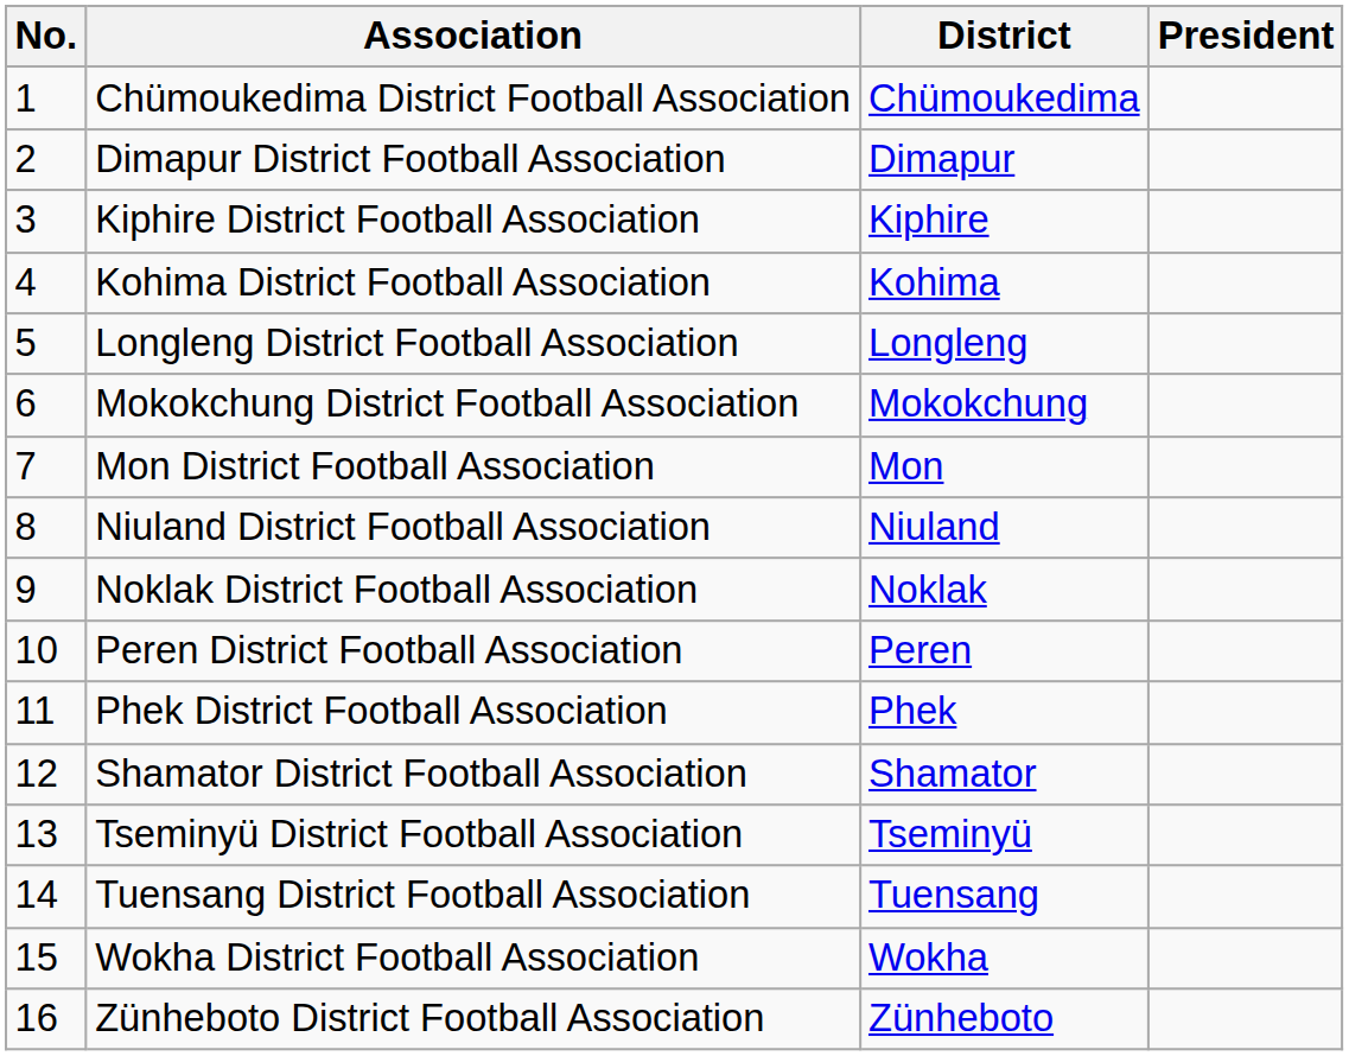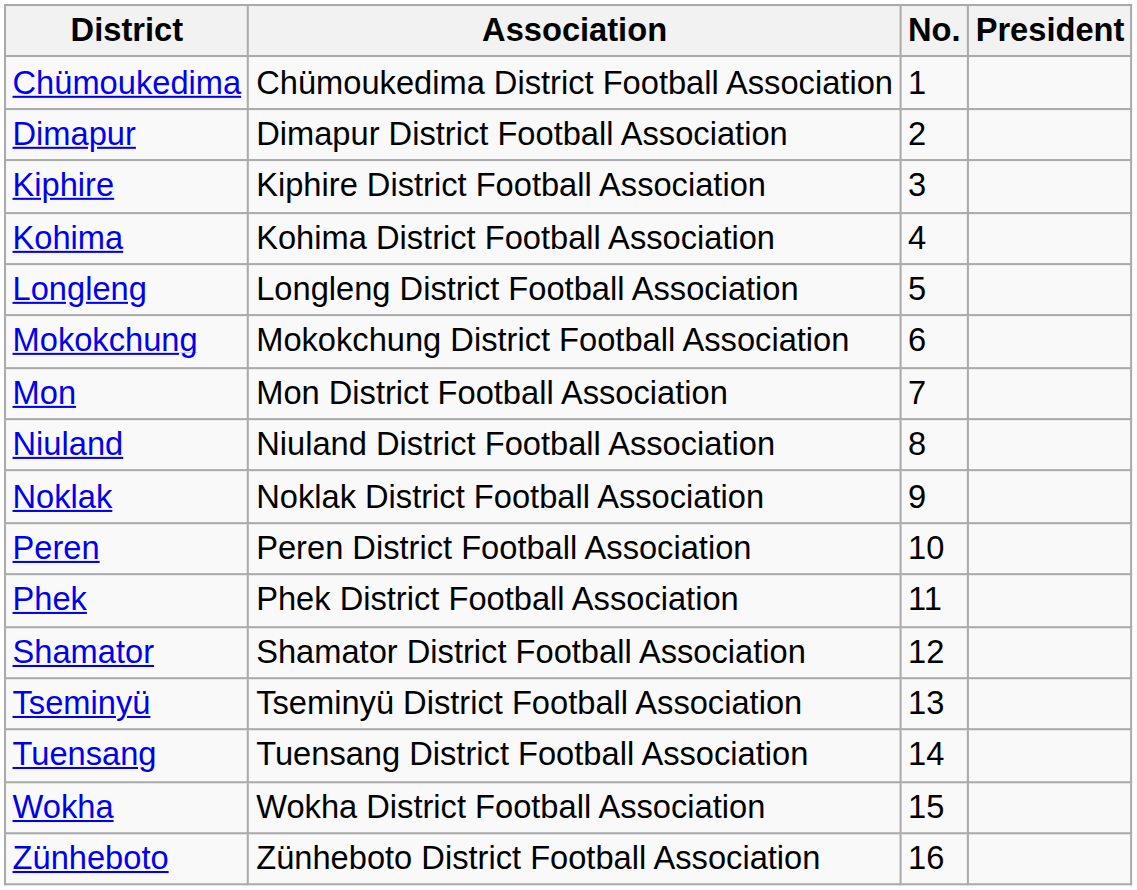 <table class="wikitable sortable">
 <tr>
+<th>District</th>
+<th>Association</th>
 <th>No.</th>
-<th>Association</th>
-<th>District</th>
 <th>President</th>
 </tr>
 <tr>
+<td><a href='#'>Chümoukedima</a></td>
+<td>Chümoukedima District Football Association</td>
 <td>1</td>
-<td>Chümoukedima District Football Association</td>
-<td><a href='#'>Chümoukedima</a></td>
 <td></td>
 </tr>
 <tr>
+<td><a href='#'>Dimapur</a></td>
+<td>Dimapur District Football Association</td>
 <td>2</td>
-<td>Dimapur District Football Association</td>
-<td><a href='#'>Dimapur</a></td>
 <td></td>
 </tr>
 <tr>
+<td><a href='#'>Kiphire</a></td>
+<td>Kiphire District Football Association</td>
 <td>3</td>
-<td>Kiphire District Football Association</td>
-<td><a href='#'>Kiphire</a></td>
 <td></td>
 </tr>
 <tr>
+<td><a href='#'>Kohima</a></td>
+<td>Kohima District Football Association</td>
 <td>4</td>
-<td>Kohima District Football Association</td>
-<td><a href='#'>Kohima</a></td>
 <td></td>
 </tr>
 <tr>
+<td><a href='#'>Longleng</a></td>
+<td>Longleng District Football Association</td>
 <td>5</td>
-<td>Longleng District Football Association</td>
-<td><a href='#'>Longleng</a></td>
 <td></td>
 </tr>
 <tr>
+<td><a href='#'>Mokokchung</a></td>
+<td>Mokokchung District Football Association</td>
 <td>6</td>
-<td>Mokokchung District Football Association</td>
-<td><a href='#'>Mokokchung</a></td>
 <td></td>
 </tr>
 <tr>
+<td><a href='#'>Mon</a></td>
+<td>Mon District Football Association</td>
 <td>7</td>
-<td>Mon District Football Association</td>
-<td><a href='#'>Mon</a></td>
 <td></td>
 </tr>
 <tr>
+<td><a href='#'>Niuland</a></td>
+<td>Niuland District Football Association</td>
 <td>8</td>
-<td>Niuland District Football Association</td>
-<td><a href='#'>Niuland</a></td>
 <td></td>
 </tr>
 <tr>
+<td><a href='#'>Noklak</a></td>
+<td>Noklak District Football Association</td>
 <td>9</td>
-<td>Noklak District Football Association</td>
-<td><a href='#'>Noklak</a></td>
 <td></td>
 </tr>
 <tr>
+<td><a href='#'>Peren</a></td>
+<td>Peren District Football Association</td>
 <td>10</td>
-<td>Peren District Football Association</td>
-<td><a href='#'>Peren</a></td>
 <td></td>
 </tr>
 <tr>
+<td><a href='#'>Phek</a></td>
+<td>Phek District Football Association</td>
 <td>11</td>
-<td>Phek District Football Association</td>
-<td><a href='#'>Phek</a></td>
 <td></td>
 </tr>
 <tr>
+<td><a href='#'>Shamator</a></td>
+<td>Shamator District Football Association</td>
 <td>12</td>
-<td>Shamator District Football Association</td>
-<td><a href='#'>Shamator</a></td>
 <td></td>
 </tr>
 <tr>
+<td><a href='#'>Tseminyü</a></td>
+<td>Tseminyü District Football Association</td>
 <td>13</td>
-<td>Tseminyü District Football Association</td>
-<td><a href='#'>Tseminyü</a></td>
 <td></td>
 </tr>
 <tr>
+<td><a href='#'>Tuensang</a></td>
+<td>Tuensang District Football Association</td>
 <td>14</td>
-<td>Tuensang District Football Association</td>
-<td><a href='#'>Tuensang</a></td>
 <td></td>
 </tr>
 <tr>
+<td><a href='#'>Wokha</a></td>
+<td>Wokha District Football Association</td>
 <td>15</td>
-<td>Wokha District Football Association</td>
-<td><a href='#'>Wokha</a></td>
 <td></td>
 </tr>
 <tr>
+<td><a href='#'>Zünheboto</a></td>
+<td>Zünheboto District Football Association</td>
 <td>16</td>
-<td>Zünheboto District Football Association</td>
-<td><a href='#'>Zünheboto</a></td>
 <td></td>
 </tr>
 </table>
